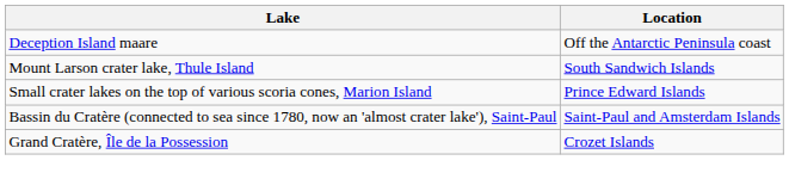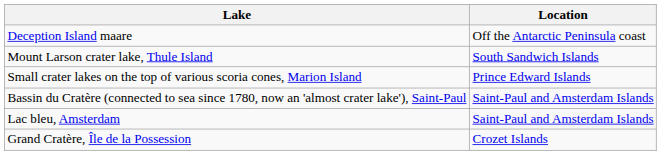 <table class="wikitable">
 <tr>
 <th>Lake</th>
 <th>Location</th>
 </tr>
 <tr>
 <td><a href='#'>Deception Island</a> maare</td>
 <td>Off the <a href='#'>Antarctic Peninsula</a> coast</td>
 </tr>
 <tr>
 <td>Mount Larson crater lake, <a href='#'>Thule Island</a></td>
 <td><a href='#'>South Sandwich Islands</a></td>
 </tr>
 <tr>
 <td>Small crater lakes on the top of various scoria cones, <a href='#'>Marion Island</a></td>
 <td><a href='#'>Prince Edward Islands</a></td>
 </tr>
 <tr>
 <td>Bassin du Cratère (connected to sea since 1780, now an 'almost crater lake'), <a href='#'>Saint-Paul</a></td>
 <td><a href='#'>Saint-Paul and Amsterdam Islands</a></td>
 </tr>
 <tr>
+<td>Lac bleu, <a href='#'>Amsterdam</a></td>
+<td><a href='#'>Saint-Paul and Amsterdam Islands</a></td>
+</tr>
+<tr>
 <td>Grand Cratère, <a href='#'>Île de la Possession</a></td>
 <td><a href='#'>Crozet Islands</a></td>
 </tr>
 </table>
